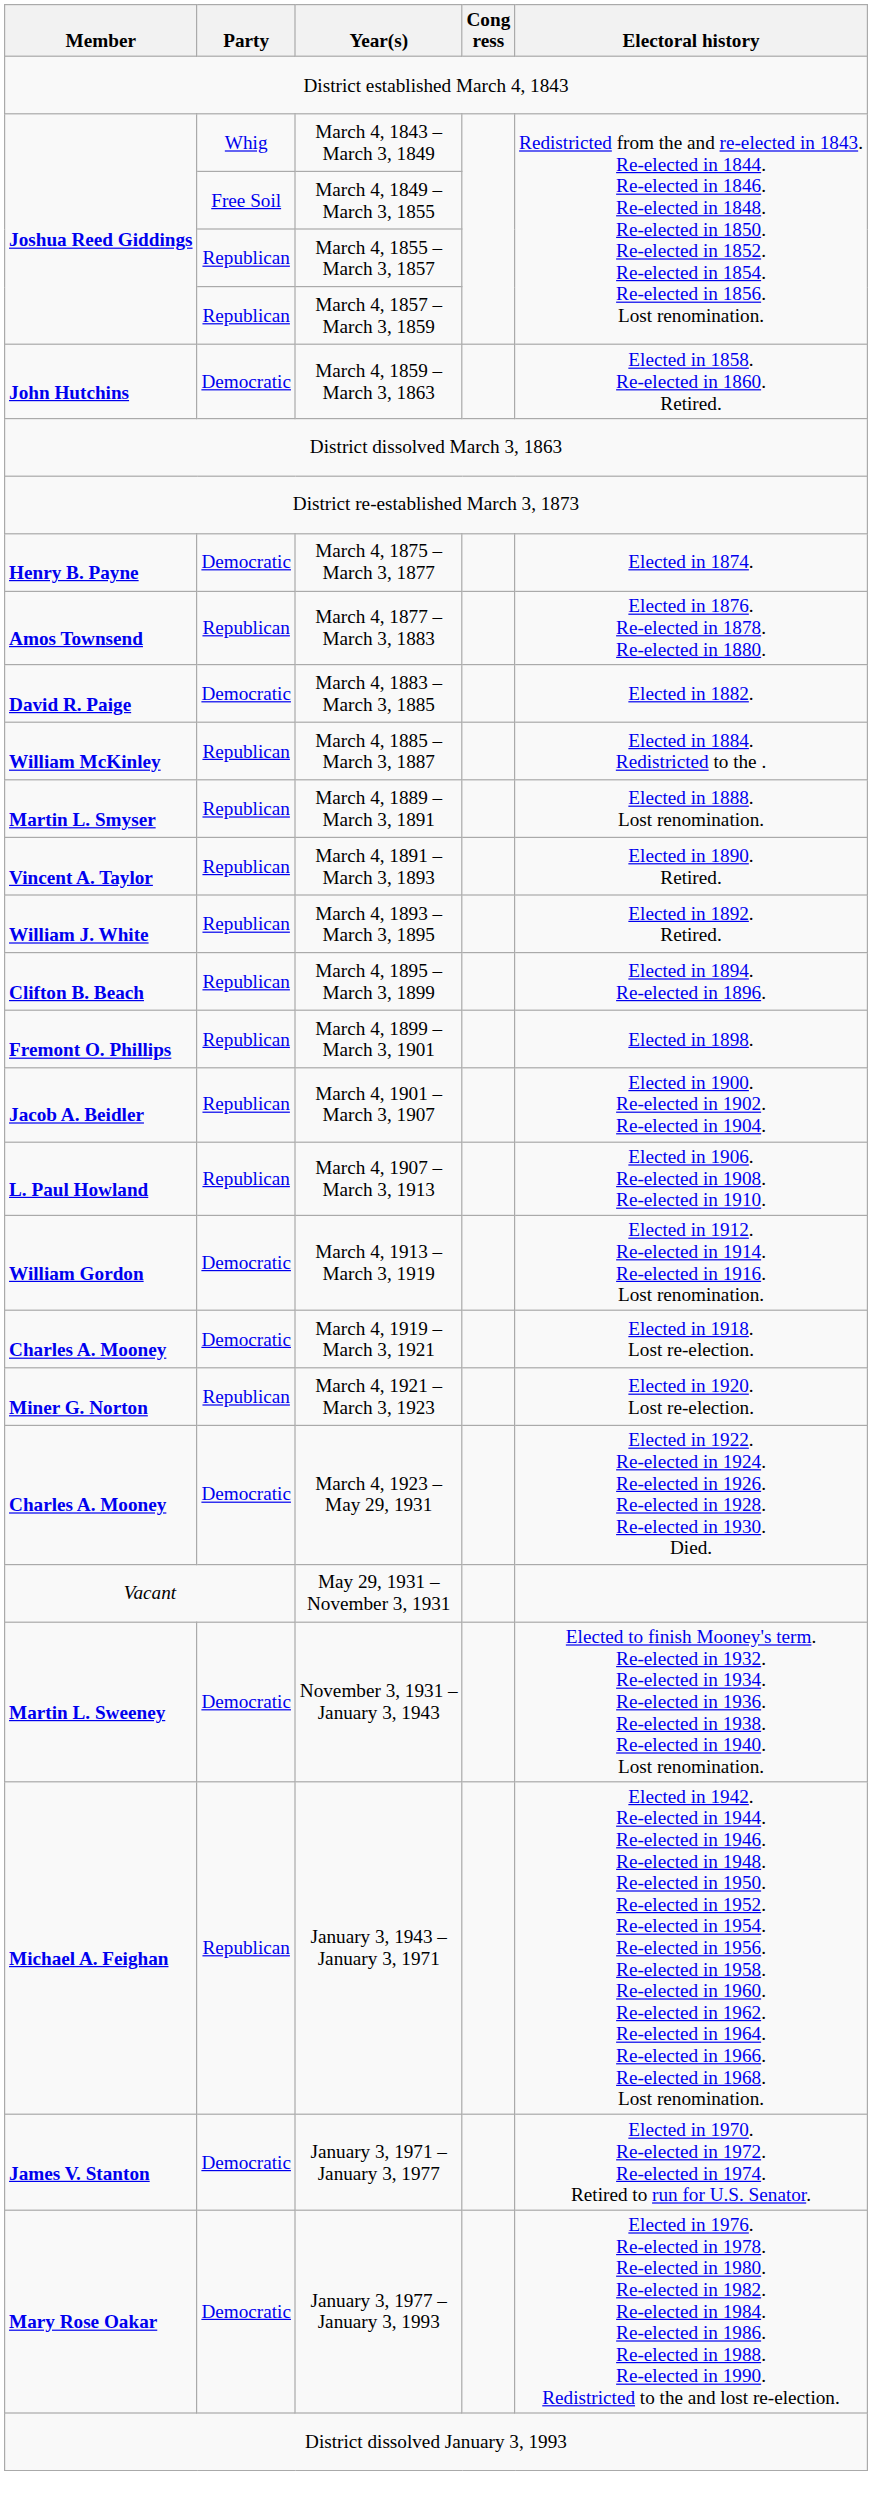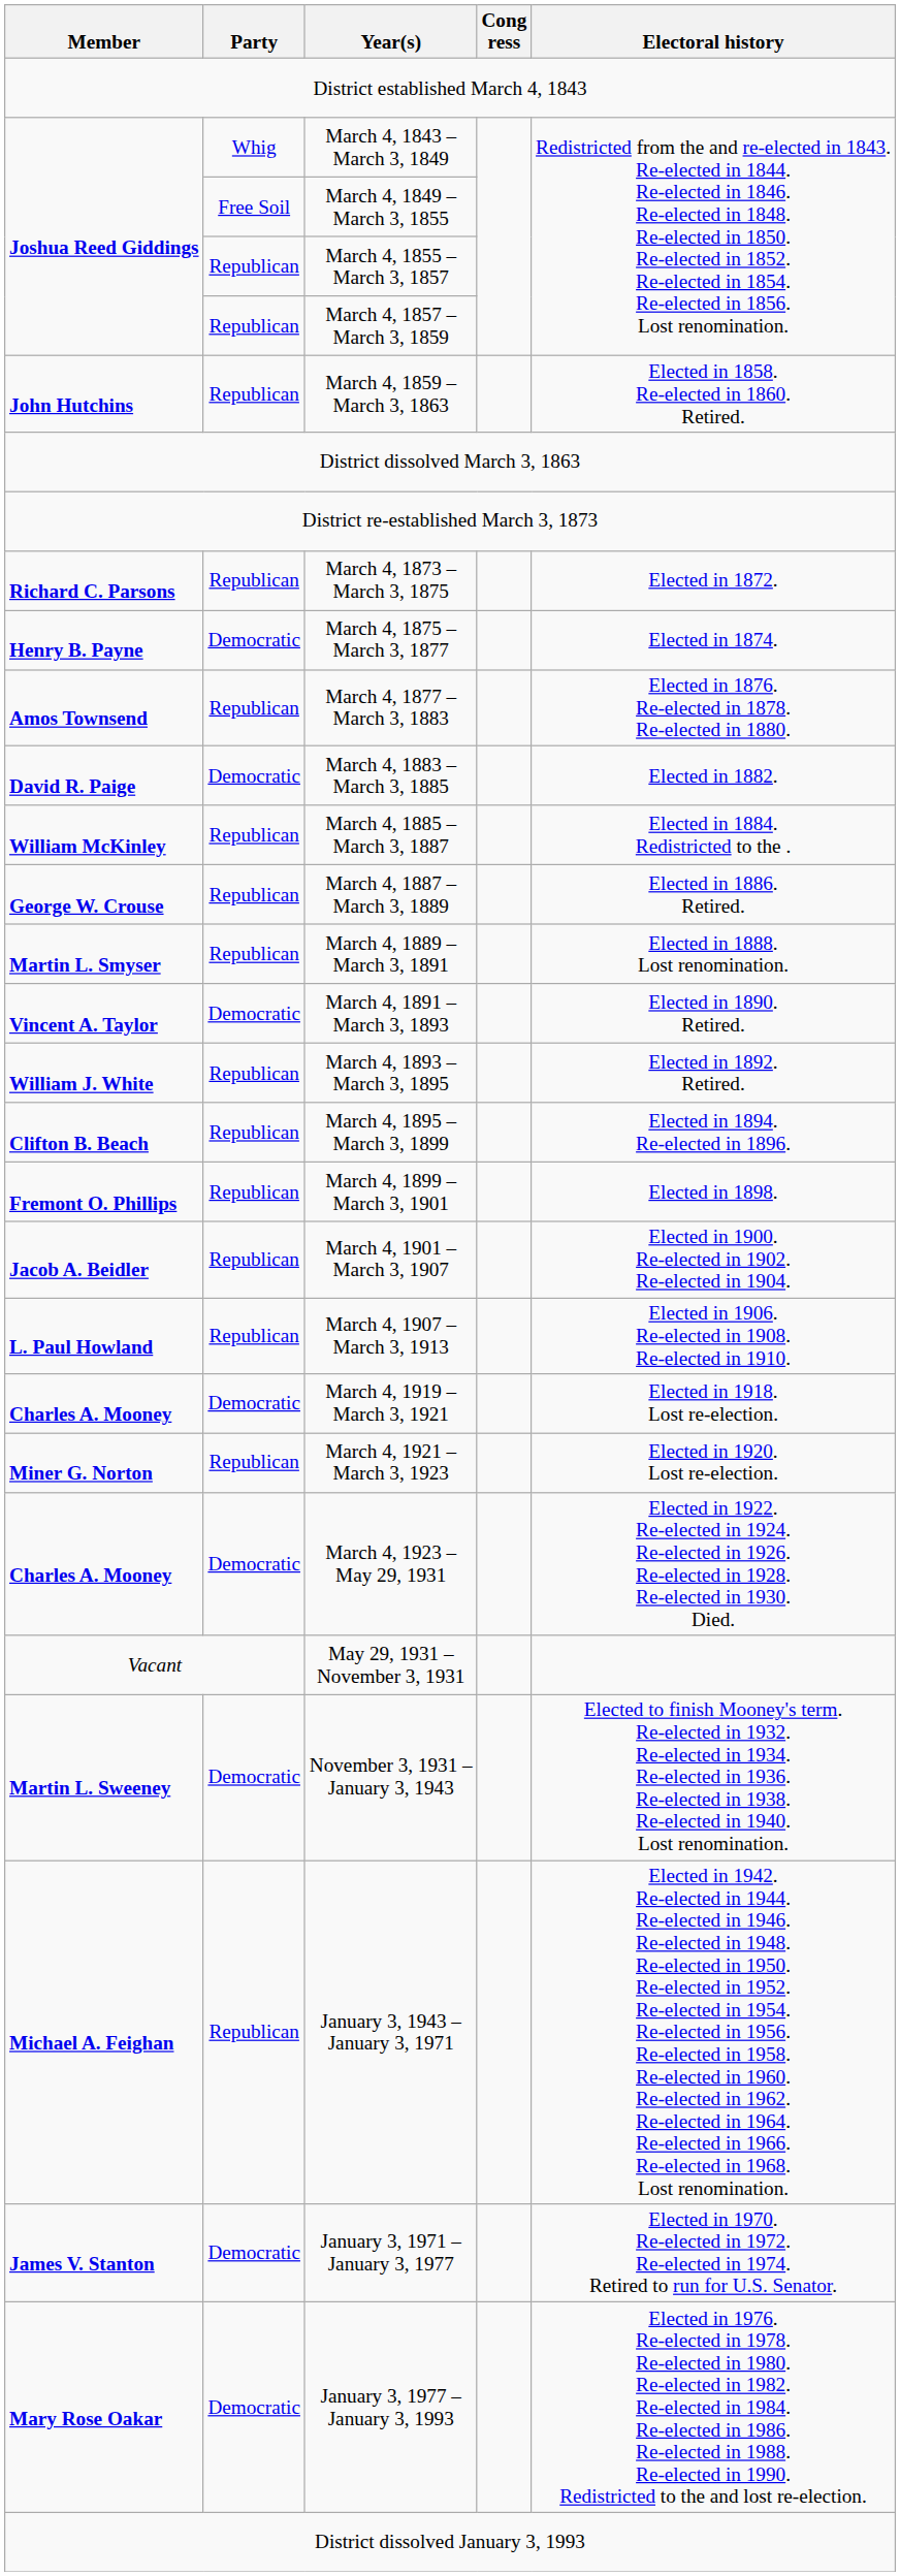 <table class=wikitable style="text-align:center">
 <tr valign=bottom>
 <th>Member</th>
 <th>Party</th>
 <th>Year(s)</th>
 <th>Cong<br>ress</th>
 <th>Electoral history</th>
 </tr>
 <tr style="height:3em">
 <td colspan=5>District established March 4, 1843</td>
 </tr>
 <tr style="height:3em">
 <td rowspan=4 align=left><br><strong><a href='#'>Joshua Reed Giddings</a></strong><br></td>
 <td><a href='#'>Whig</a></td>
 <td nowrap>March 4, 1843 –<br>March 3, 1849</td>
 <td rowspan=4></td>
 <td rowspan=4><a href='#'>Redistricted</a> from the  and <a href='#'>re-elected in 1843</a>.<br><a href='#'>Re-elected in 1844</a>.<br><a href='#'>Re-elected in 1846</a>.<br><a href='#'>Re-elected in 1848</a>.<br><a href='#'>Re-elected in 1850</a>.<br><a href='#'>Re-elected in 1852</a>.<br><a href='#'>Re-elected in 1854</a>.<br><a href='#'>Re-elected in 1856</a>.<br>Lost renomination.</td>
 </tr>
 <tr style="height:3em">
 <td><a href='#'>Free Soil</a></td>
 <td nowrap>March 4, 1849 –<br>March 3, 1855</td>
 </tr>
 <tr style="height:3em">
 <td><a href='#'>Republican</a></td>
 <td nowrap>March 4, 1855 –<br>March 3, 1857</td>
 </tr>
 <tr style="height:3em">
 <td><a href='#'>Republican</a></td>
 <td nowrap>March 4, 1857 –<br>March 3, 1859</td>
 </tr>
 <tr style="height:3em">
 <td align=left><br><strong><a href='#'>John Hutchins</a></strong><br></td>
-<td><a href='#'>Democratic</a></td>
+<td><a href='#'>Republican</a></td>
 <td nowrap>March 4, 1859 –<br>March 3, 1863</td>
 <td></td>
 <td><a href='#'>Elected in 1858</a>.<br><a href='#'>Re-elected in 1860</a>.<br>Retired.</td>
 </tr>
 <tr style="height:3em">
 <td colspan=5>District dissolved March 3, 1863</td>
 </tr>
 <tr style="height:3em">
 <td colspan=5>District re-established March 3, 1873</td>
+</tr>
+<tr style="height:3em">
+<td align=left><br><strong><a href='#'>Richard C. Parsons</a></strong><br></td>
+<td><a href='#'>Republican</a></td>
+<td nowrap>March 4, 1873 –<br>March 3, 1875</td>
+<td></td>
+<td><a href='#'>Elected in 1872</a>.<br></td>
 </tr>
 <tr style="height:3em">
 <td align=left><br><strong><a href='#'>Henry B. Payne</a></strong><br></td>
 <td><a href='#'>Democratic</a></td>
 <td nowrap>March 4, 1875 –<br>March 3, 1877</td>
 <td></td>
 <td><a href='#'>Elected in 1874</a>.<br></td>
 </tr>
 <tr style="height:3em">
 <td align=left><br><strong><a href='#'>Amos Townsend</a></strong><br></td>
 <td><a href='#'>Republican</a></td>
 <td nowrap>March 4, 1877 –<br>March 3, 1883</td>
 <td></td>
 <td><a href='#'>Elected in 1876</a>.<br><a href='#'>Re-elected in 1878</a>.<br><a href='#'>Re-elected in 1880</a>.<br></td>
 </tr>
 <tr style="height:3em">
 <td align=left><br><strong><a href='#'>David R. Paige</a></strong><br></td>
 <td><a href='#'>Democratic</a></td>
 <td nowrap>March 4, 1883 –<br>March 3, 1885</td>
 <td></td>
 <td><a href='#'>Elected in 1882</a>.<br></td>
 </tr>
 <tr style="height:3em">
 <td align=left><br><strong><a href='#'>William McKinley</a></strong><br></td>
 <td><a href='#'>Republican</a></td>
 <td nowrap>March 4, 1885 –<br>March 3, 1887</td>
 <td></td>
 <td><a href='#'>Elected in 1884</a>.<br><a href='#'>Redistricted</a> to the .</td>
 </tr>
 <tr style="height:3em">
+<td align=left><br><strong><a href='#'>George W. Crouse</a></strong><br></td>
+<td><a href='#'>Republican</a></td>
+<td nowrap>March 4, 1887 –<br>March 3, 1889</td>
+<td></td>
+<td><a href='#'>Elected in 1886</a>.<br>Retired.</td>
+</tr>
+<tr style="height:3em">
 <td align=left><br><strong><a href='#'>Martin L. Smyser</a></strong><br></td>
 <td><a href='#'>Republican</a></td>
 <td nowrap>March 4, 1889 –<br>March 3, 1891</td>
 <td></td>
 <td><a href='#'>Elected in 1888</a>.<br>Lost renomination.</td>
 </tr>
 <tr style="height:3em">
 <td align=left><br><strong><a href='#'>Vincent A. Taylor</a></strong><br></td>
-<td><a href='#'>Republican</a></td>
+<td><a href='#'>Democratic</a></td>
 <td nowrap>March 4, 1891 –<br>March 3, 1893</td>
 <td></td>
 <td><a href='#'>Elected in 1890</a>.<br>Retired.</td>
 </tr>
 <tr style="height:3em">
 <td align=left><br><strong><a href='#'>William J. White</a></strong><br></td>
 <td><a href='#'>Republican</a></td>
 <td nowrap>March 4, 1893 –<br>March 3, 1895</td>
 <td></td>
 <td><a href='#'>Elected in 1892</a>.<br>Retired.</td>
 </tr>
 <tr style="height:3em">
 <td align=left><br><strong><a href='#'>Clifton B. Beach</a></strong><br></td>
 <td><a href='#'>Republican</a></td>
 <td nowrap>March 4, 1895 –<br>March 3, 1899</td>
 <td></td>
 <td><a href='#'>Elected in 1894</a>.<br><a href='#'>Re-elected in 1896</a>.<br></td>
 </tr>
 <tr style="height:3em">
 <td align=left><br><strong><a href='#'>Fremont O. Phillips</a></strong><br></td>
 <td><a href='#'>Republican</a></td>
 <td nowrap>March 4, 1899 –<br>March 3, 1901</td>
 <td></td>
 <td><a href='#'>Elected in 1898</a>.<br></td>
 </tr>
 <tr style="height:3em">
 <td align=left><br><strong><a href='#'>Jacob A. Beidler</a></strong><br></td>
 <td><a href='#'>Republican</a></td>
 <td nowrap>March 4, 1901 –<br>March 3, 1907</td>
 <td></td>
 <td><a href='#'>Elected in 1900</a>.<br><a href='#'>Re-elected in 1902</a>.<br><a href='#'>Re-elected in 1904</a>.<br></td>
 </tr>
 <tr style="height:3em">
 <td align=left><br><strong><a href='#'>L. Paul Howland</a></strong><br></td>
 <td><a href='#'>Republican</a></td>
 <td nowrap>March 4, 1907 –<br>March 3, 1913</td>
 <td></td>
 <td><a href='#'>Elected in 1906</a>.<br><a href='#'>Re-elected in 1908</a>.<br><a href='#'>Re-elected in 1910</a>.<br></td>
-</tr>
-<tr style="height:3em">
-<td align=left><br><strong><a href='#'>William Gordon</a></strong><br></td>
-<td><a href='#'>Democratic</a></td>
-<td nowrap>March 4, 1913 –<br>March 3, 1919</td>
-<td></td>
-<td><a href='#'>Elected in 1912</a>.<br><a href='#'>Re-elected in 1914</a>.<br><a href='#'>Re-elected in 1916</a>.<br>Lost renomination.</td>
 </tr>
 <tr style="height:3em">
 <td align=left><br><strong><a href='#'>Charles A. Mooney</a></strong><br></td>
 <td><a href='#'>Democratic</a></td>
 <td nowrap>March 4, 1919 –<br>March 3, 1921</td>
 <td></td>
 <td><a href='#'>Elected in 1918</a>.<br>Lost re-election.</td>
 </tr>
 <tr style="height:3em">
 <td align=left><br><strong><a href='#'>Miner G. Norton</a></strong><br></td>
 <td><a href='#'>Republican</a></td>
 <td nowrap>March 4, 1921 –<br>March 3, 1923</td>
 <td></td>
 <td><a href='#'>Elected in 1920</a>.<br>Lost re-election.</td>
 </tr>
 <tr style="height:3em">
 <td align=left><br><strong><a href='#'>Charles A. Mooney</a></strong><br></td>
 <td><a href='#'>Democratic</a></td>
 <td nowrap>March 4, 1923 –<br>May 29, 1931</td>
 <td></td>
 <td><a href='#'>Elected in 1922</a>.<br><a href='#'>Re-elected in 1924</a>.<br><a href='#'>Re-elected in 1926</a>.<br><a href='#'>Re-elected in 1928</a>.<br><a href='#'>Re-elected in 1930</a>.<br>Died.</td>
 </tr>
 <tr style="height:3em">
 <td colspan=2><em>Vacant</em></td>
 <td nowrap>May 29, 1931 –<br>November 3, 1931</td>
 <td></td>
 <td></td>
 </tr>
 <tr style="height:3em">
 <td align=left><br><strong><a href='#'>Martin L. Sweeney</a></strong><br></td>
 <td><a href='#'>Democratic</a></td>
 <td nowrap>November 3, 1931 –<br>January 3, 1943</td>
 <td></td>
 <td><a href='#'>Elected to finish Mooney's term</a>.<br><a href='#'>Re-elected in 1932</a>.<br><a href='#'>Re-elected in 1934</a>.<br><a href='#'>Re-elected in 1936</a>.<br><a href='#'>Re-elected in 1938</a>.<br><a href='#'>Re-elected in 1940</a>.<br>Lost renomination.</td>
 </tr>
 <tr style="height:3em">
 <td align=left><br><strong><a href='#'>Michael A. Feighan</a></strong><br></td>
 <td><a href='#'>Republican</a></td>
 <td nowrap>January 3, 1943 –<br>January 3, 1971</td>
 <td></td>
 <td><a href='#'>Elected in 1942</a>.<br><a href='#'>Re-elected in 1944</a>.<br><a href='#'>Re-elected in 1946</a>.<br><a href='#'>Re-elected in 1948</a>.<br><a href='#'>Re-elected in 1950</a>.<br><a href='#'>Re-elected in 1952</a>.<br><a href='#'>Re-elected in 1954</a>.<br><a href='#'>Re-elected in 1956</a>.<br><a href='#'>Re-elected in 1958</a>.<br><a href='#'>Re-elected in 1960</a>.<br><a href='#'>Re-elected in 1962</a>.<br><a href='#'>Re-elected in 1964</a>.<br><a href='#'>Re-elected in 1966</a>.<br><a href='#'>Re-elected in 1968</a>.<br>Lost renomination.</td>
 </tr>
 <tr style="height:3em">
 <td align=left><br><strong><a href='#'>James V. Stanton</a></strong><br></td>
 <td><a href='#'>Democratic</a></td>
 <td nowrap>January 3, 1971 –<br>January 3, 1977</td>
 <td></td>
 <td><a href='#'>Elected in 1970</a>.<br><a href='#'>Re-elected in 1972</a>.<br><a href='#'>Re-elected in 1974</a>.<br>Retired to <a href='#'>run for U.S. Senator</a>.</td>
 </tr>
 <tr style="height:3em">
 <td align=left><br><strong><a href='#'>Mary Rose Oakar</a></strong><br></td>
 <td><a href='#'>Democratic</a></td>
 <td nowrap>January 3, 1977 –<br>January 3, 1993</td>
 <td></td>
 <td><a href='#'>Elected in 1976</a>.<br><a href='#'>Re-elected in 1978</a>.<br><a href='#'>Re-elected in 1980</a>.<br><a href='#'>Re-elected in 1982</a>.<br><a href='#'>Re-elected in 1984</a>.<br><a href='#'>Re-elected in 1986</a>.<br><a href='#'>Re-elected in 1988</a>.<br><a href='#'>Re-elected in 1990</a>.<br><a href='#'>Redistricted</a> to the  and lost re-election.</td>
 </tr>
 <tr style="height:3em">
 <td colspan=5>District dissolved January 3, 1993</td>
 </tr>
 </table>
